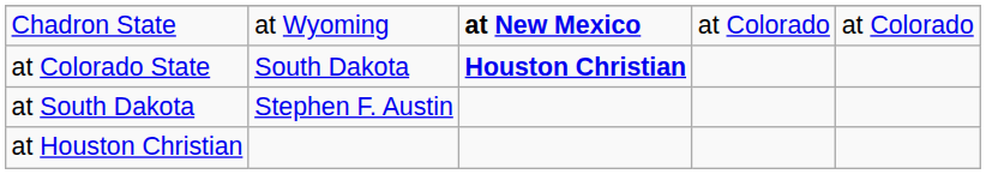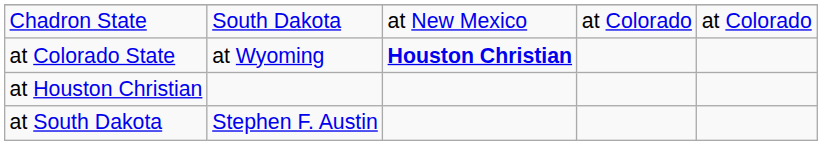 <table class="wikitable">
 <tr>
 </tr>
 <tr>
 <td><a href='#'>Chadron State</a></td>
-<td>at <a href='#'>Wyoming</a></td>
-<td><strong>at <a href='#'>New Mexico</a></strong></td>
+<td><a href='#'>South Dakota</a></td>
+<td>at <a href='#'>New Mexico</a></td>
 <td>at <a href='#'>Colorado</a></td>
 <td>at <a href='#'>Colorado</a></td>
 </tr>
 <tr>
 <td>at <a href='#'>Colorado State</a></td>
-<td><a href='#'>South Dakota</a></td>
+<td>at <a href='#'>Wyoming</a></td>
 <td><strong><a href='#'>Houston Christian</a></strong></td>
+<td></td>
+<td></td>
+</tr>
+<tr>
+<td>at <a href='#'>Houston Christian</a></td>
+<td></td>
+<td></td>
 <td></td>
 <td></td>
 </tr>
 <tr>
 <td>at <a href='#'>South Dakota</a></td>
 <td><a href='#'>Stephen F. Austin</a></td>
 <td></td>
 <td></td>
 <td></td>
 </tr>
-<tr>
-<td>at <a href='#'>Houston Christian</a></td>
-<td></td>
-<td></td>
-<td></td>
-<td></td>
-</tr>
 </table>
